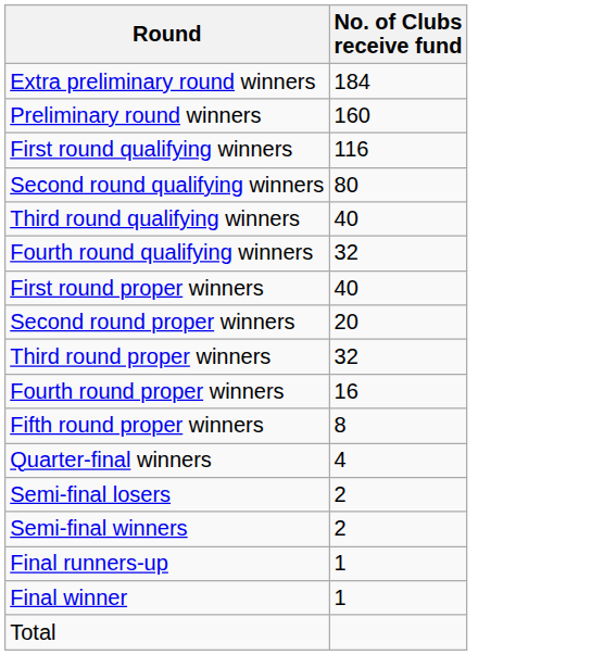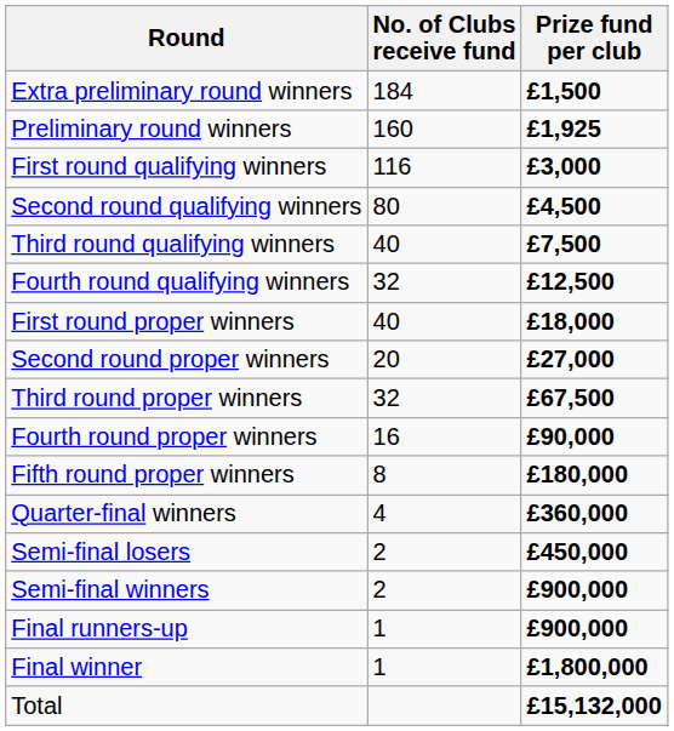 <table class="wikitable">
 <tr>
 <th>Round</th>
 <th>No. of Clubs<br>receive fund</th>
+<th>Prize fund<br>per club</th>
 </tr>
 <tr>
 <td><a href='#'>Extra preliminary round</a> winners</td>
 <td>184</td>
+<td><strong>£1,500</strong></td>
 </tr>
 <tr>
 <td><a href='#'>Preliminary round</a> winners</td>
 <td>160</td>
+<td><strong>£1,925</strong></td>
 </tr>
 <tr>
 <td><a href='#'>First round qualifying</a> winners</td>
 <td>116</td>
+<td><strong>£3,000</strong></td>
 </tr>
 <tr>
 <td><a href='#'>Second round qualifying</a> winners</td>
 <td>80</td>
+<td><strong>£4,500</strong></td>
 </tr>
 <tr>
 <td><a href='#'>Third round qualifying</a> winners</td>
 <td>40</td>
+<td><strong>£7,500</strong></td>
 </tr>
 <tr>
 <td><a href='#'>Fourth round qualifying</a> winners</td>
 <td>32</td>
+<td><strong>£12,500</strong></td>
 </tr>
 <tr>
 <td><a href='#'>First round proper</a> winners</td>
 <td>40</td>
+<td><strong>£18,000</strong></td>
 </tr>
 <tr>
 <td><a href='#'>Second round proper</a> winners</td>
 <td>20</td>
+<td><strong>£27,000</strong></td>
 </tr>
 <tr>
 <td><a href='#'>Third round proper</a> winners</td>
 <td>32</td>
+<td><strong>£67,500</strong></td>
 </tr>
 <tr>
 <td><a href='#'>Fourth round proper</a> winners</td>
 <td>16</td>
+<td><strong>£90,000</strong></td>
 </tr>
 <tr>
 <td><a href='#'>Fifth round proper</a> winners</td>
 <td>8</td>
+<td><strong>£180,000</strong></td>
 </tr>
 <tr>
 <td><a href='#'>Quarter-final</a> winners</td>
 <td>4</td>
+<td><strong>£360,000</strong></td>
 </tr>
 <tr>
 <td><a href='#'>Semi-final losers</a></td>
 <td>2</td>
+<td><strong>£450,000</strong></td>
 </tr>
 <tr>
 <td><a href='#'>Semi-final winners</a></td>
 <td>2</td>
+<td><strong>£900,000</strong></td>
 </tr>
 <tr>
 <td><a href='#'>Final runners-up</a></td>
 <td>1</td>
+<td><strong>£900,000</strong></td>
 </tr>
 <tr>
 <td><a href='#'>Final winner</a></td>
 <td>1</td>
+<td><strong>£1,800,000</strong></td>
 </tr>
 <tr>
 <td>Total</td>
 <td></td>
+<td><strong>£15,132,000</strong></td>
 </tr>
 </table>
